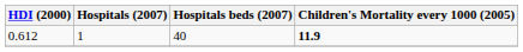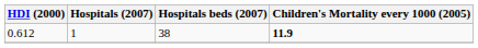 <table class="wikitable" border="1">
 <tr>
 <th><a href='#'>HDI</a> (2000)</th>
 <th>Hospitals (2007)</th>
 <th>Hospitals beds (2007)</th>
 <th>Children's Mortality every 1000 (2005)</th>
 </tr>
 <tr>
 <td>0.612</td>
 <td>1</td>
-<td>40</td>
+<td>38</td>
 <td><strong>11.9</strong></td>
 </tr>
 <tr>
 </tr>
 </table>
